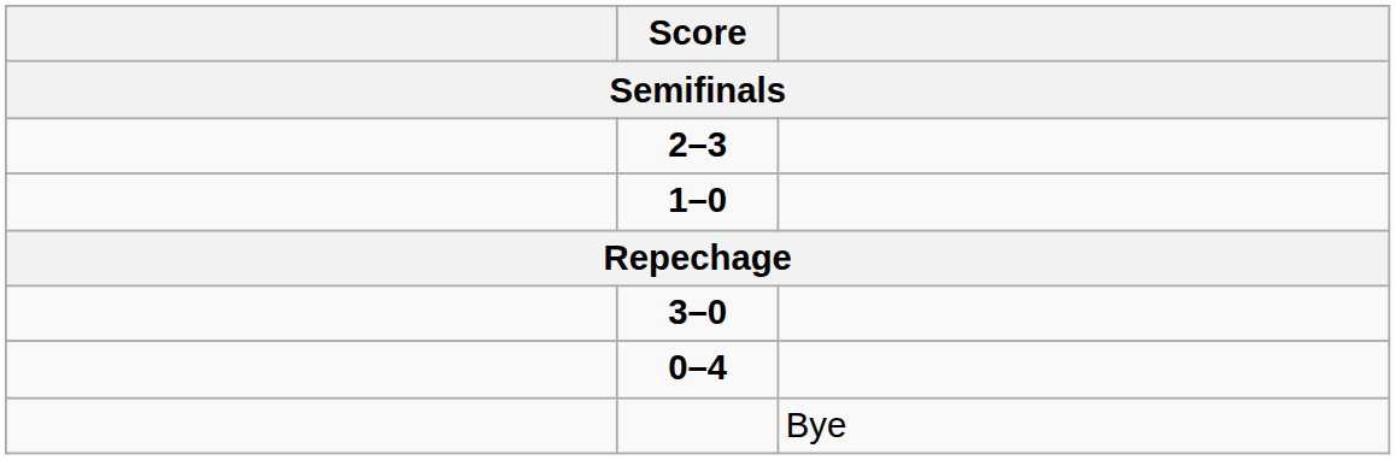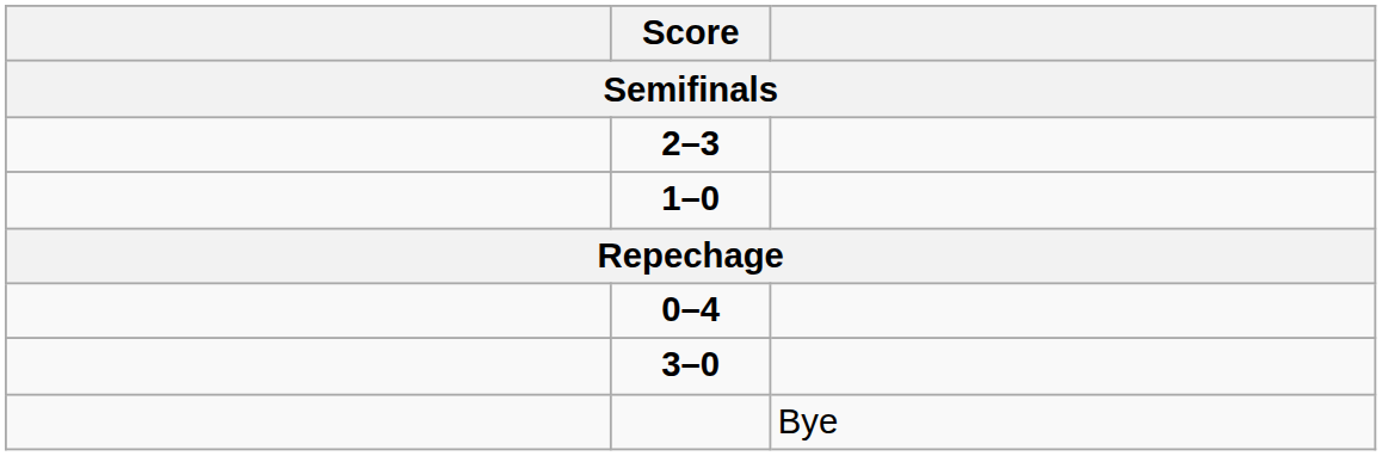 <table class="wikitable" style="text-align: left;">
 <tr>
 <th align="right" width="270"></th>
 <th width="65">Score</th>
 <th align="left" width="270"></th>
 </tr>
 <tr>
 <th colspan="3">Semifinals</th>
 </tr>
 <tr>
 <td></td>
 <td align=center><strong>2–3</strong></td>
 <td><strong></strong></td>
 </tr>
 <tr>
 <td><strong></strong></td>
 <td align=center><strong>1–0</strong></td>
 <td></td>
 </tr>
 <tr>
 <th colspan="3">Repechage</th>
 </tr>
 <tr>
+<td></td>
+<td align=center><strong>0–4</strong></td>
+<td><strong></strong></td>
+</tr>
+<tr>
 <td><strong></strong></td>
 <td align=center><strong>3–0</strong></td>
 <td></td>
-</tr>
-<tr>
-<td></td>
-<td align=center><strong>0–4</strong></td>
-<td><strong></strong></td>
 </tr>
 <tr>
 <td><strong></strong></td>
 <td align=center></td>
 <td>Bye</td>
 </tr>
 </table>
